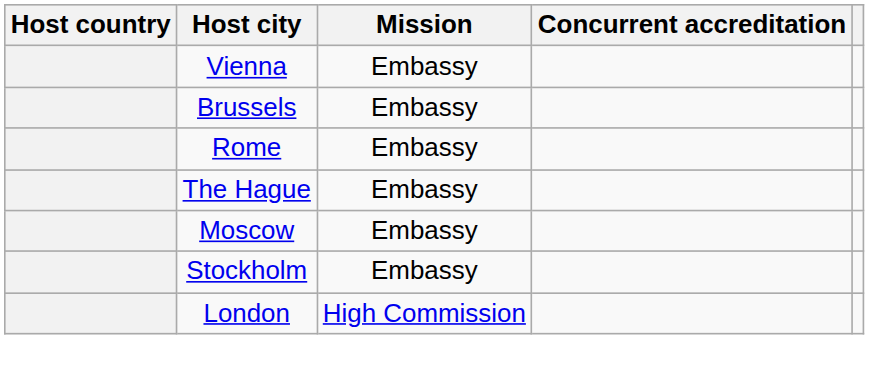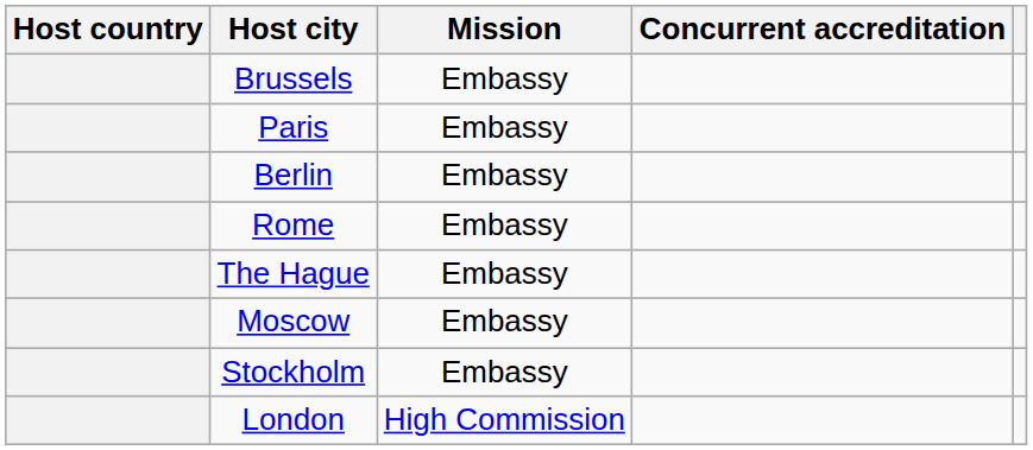 <table class="wikitable plainrowheaders" style="text-align:center;">
 <tr>
 <th scope="col">Host country</th>
 <th scope="col">Host city</th>
 <th scope="col">Mission</th>
 <th scope="col">Concurrent accreditation</th>
 <th scope="col"></th>
 </tr>
 <tr>
 <th scope="row"></th>
-<td><a href='#'>Vienna</a></td>
+<td><a href='#'>Brussels</a></td>
 <td>Embassy</td>
 <td></td>
 <td></td>
 </tr>
 <tr>
 <th scope="row"></th>
-<td><a href='#'>Brussels</a></td>
+<td><a href='#'>Paris</a></td>
+<td>Embassy</td>
+<td></td>
+<td></td>
+</tr>
+<tr>
+<th scope="row"></th>
+<td><a href='#'>Berlin</a></td>
 <td>Embassy</td>
 <td></td>
 <td></td>
 </tr>
 <tr>
 <th scope="row"></th>
 <td><a href='#'>Rome</a></td>
 <td>Embassy</td>
 <td></td>
 <td></td>
 </tr>
 <tr>
 <th scope="row"></th>
 <td><a href='#'>The Hague</a></td>
 <td>Embassy</td>
 <td></td>
 <td></td>
 </tr>
 <tr>
 <th scope="row"></th>
 <td><a href='#'>Moscow</a></td>
 <td>Embassy</td>
 <td></td>
 <td></td>
 </tr>
 <tr>
 <th scope="row"></th>
 <td><a href='#'>Stockholm</a></td>
 <td>Embassy</td>
 <td></td>
 <td></td>
 </tr>
 <tr>
 <th scope="row"></th>
 <td><a href='#'>London</a></td>
 <td><a href='#'>High Commission</a></td>
 <td></td>
 <td></td>
 </tr>
 </table>
